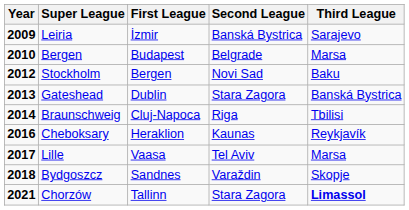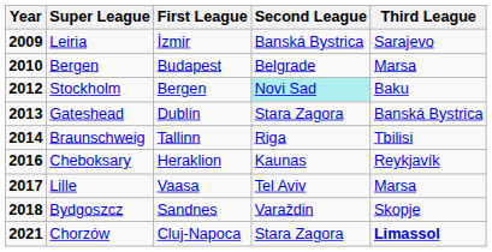 <table class="wikitable">
 <tr>
 <th>Year</th>
 <th>Super League</th>
 <th>First League</th>
 <th>Second League</th>
 <th>Third League</th>
 </tr>
 <tr>
 <td><strong>2009</strong></td>
 <td> <a href='#'>Leiria</a></td>
 <td> <a href='#'>İzmir</a></td>
 <td> <a href='#'>Banská Bystrica</a></td>
 <td> <a href='#'>Sarajevo</a></td>
 </tr>
 <tr>
 <td><strong>2010</strong></td>
 <td> <a href='#'>Bergen</a></td>
 <td> <a href='#'>Budapest</a></td>
 <td> <a href='#'>Belgrade</a></td>
 <td> <a href='#'>Marsa</a></td>
 </tr>
 <tr>
 <td><strong>2012</strong></td>
 <td> <a href='#'>Stockholm</a></td>
 <td> <a href='#'>Bergen</a></td>
-<td> <a href='#'>Novi Sad</a></td>
+<td style="background: paleturquoise;"> <a href='#'>Novi Sad</a></td>
 <td> <a href='#'>Baku</a></td>
 </tr>
 <tr>
 <td><strong>2013</strong></td>
 <td> <a href='#'>Gateshead</a></td>
 <td> <a href='#'>Dublin</a></td>
 <td> <a href='#'>Stara Zagora</a></td>
 <td> <a href='#'>Banská Bystrica</a></td>
 </tr>
 <tr>
 <td><strong>2014</strong></td>
 <td> <a href='#'>Braunschweig</a></td>
-<td> <a href='#'>Cluj-Napoca</a></td>
+<td> <a href='#'>Tallinn</a></td>
 <td> <a href='#'>Riga</a></td>
 <td> <a href='#'>Tbilisi</a></td>
 </tr>
 <tr>
 <td><strong>2016</strong></td>
 <td> <a href='#'>Cheboksary</a></td>
 <td> <a href='#'>Heraklion</a></td>
 <td> <a href='#'>Kaunas</a></td>
 <td> <a href='#'>Reykjavík</a></td>
 </tr>
 <tr>
 <td><strong>2017</strong></td>
 <td> <a href='#'>Lille</a></td>
 <td> <a href='#'>Vaasa</a></td>
 <td> <a href='#'>Tel Aviv</a></td>
 <td> <a href='#'>Marsa</a></td>
 </tr>
 <tr>
 <td><strong>2018</strong></td>
 <td> <a href='#'>Bydgoszcz</a></td>
 <td> <a href='#'>Sandnes</a></td>
 <td> <a href='#'>Varaždin</a></td>
 <td> <a href='#'>Skopje</a></td>
 </tr>
 <tr>
 <td><strong>2021</strong></td>
 <td> <a href='#'>Chorzów</a></td>
-<td> <a href='#'>Tallinn</a></td>
+<td> <a href='#'>Cluj-Napoca</a></td>
 <td> <a href='#'>Stara Zagora</a></td>
 <td><strong> <a href='#'>Limassol</a></strong></td>
 </tr>
 </table>
